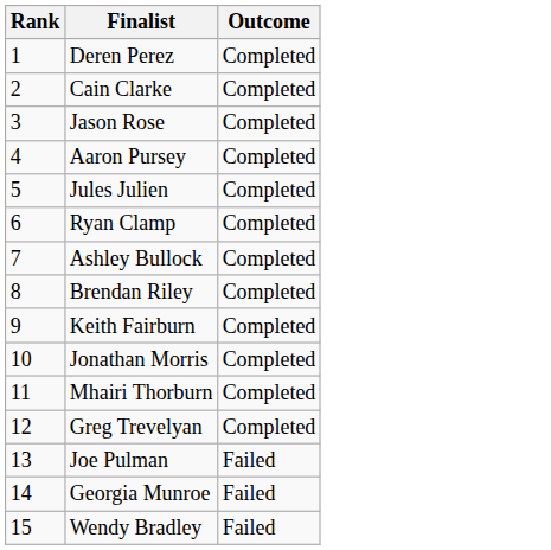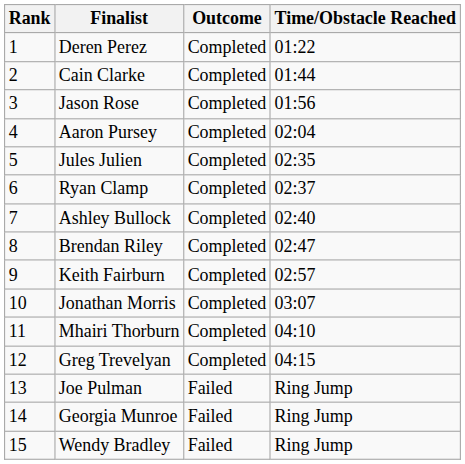 <table class="wikitable">
 <tr>
 <th>Rank</th>
 <th>Finalist</th>
 <th>Outcome</th>
+<th>Time/Obstacle Reached</th>
 </tr>
 <tr>
 <td>1</td>
 <td>Deren Perez</td>
 <td>Completed</td>
+<td>01:22</td>
 </tr>
 <tr>
 <td>2</td>
 <td>Cain Clarke</td>
 <td>Completed</td>
+<td>01:44</td>
 </tr>
 <tr>
 <td>3</td>
 <td>Jason Rose</td>
 <td>Completed</td>
+<td>01:56</td>
 </tr>
 <tr>
 <td>4</td>
 <td>Aaron Pursey</td>
 <td>Completed</td>
+<td>02:04</td>
 </tr>
 <tr>
 <td>5</td>
 <td>Jules Julien</td>
 <td>Completed</td>
+<td>02:35</td>
 </tr>
 <tr>
 <td>6</td>
 <td>Ryan Clamp</td>
 <td>Completed</td>
+<td>02:37</td>
 </tr>
 <tr>
 <td>7</td>
 <td>Ashley Bullock</td>
 <td>Completed</td>
+<td>02:40</td>
 </tr>
 <tr>
 <td>8</td>
 <td>Brendan Riley</td>
 <td>Completed</td>
+<td>02:47</td>
 </tr>
 <tr>
 <td>9</td>
 <td>Keith Fairburn</td>
 <td>Completed</td>
+<td>02:57</td>
 </tr>
 <tr>
 <td>10</td>
 <td>Jonathan Morris</td>
 <td>Completed</td>
+<td>03:07</td>
 </tr>
 <tr>
 <td>11</td>
 <td>Mhairi Thorburn</td>
 <td>Completed</td>
+<td>04:10</td>
 </tr>
 <tr>
 <td>12</td>
 <td>Greg Trevelyan</td>
 <td>Completed</td>
+<td>04:15</td>
 </tr>
 <tr>
 <td>13</td>
 <td>Joe Pulman</td>
 <td>Failed</td>
+<td>Ring Jump</td>
 </tr>
 <tr>
 <td>14</td>
 <td>Georgia Munroe</td>
 <td>Failed</td>
+<td>Ring Jump</td>
 </tr>
 <tr>
 <td>15</td>
 <td>Wendy Bradley</td>
 <td>Failed</td>
+<td>Ring Jump</td>
 </tr>
 </table>
